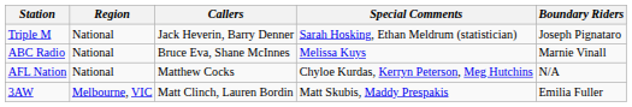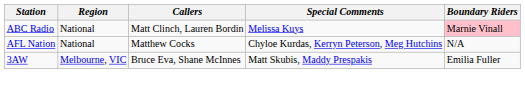 <table class="wikitable">
 <tr>
 <th><em>Station</em></th>
 <th><em>Region</em></th>
 <th><em>Callers</em></th>
 <th><em>Special Comments</em></th>
 <th><em>Boundary Riders</em></th>
 </tr>
 <tr>
-<td><a href='#'>Triple M</a></td>
-<td>National</td>
-<td>Jack Heverin, Barry Denner</td>
-<td><a href='#'>Sarah Hosking</a>, Ethan Meldrum (statistician)</td>
-<td>Joseph Pignataro</td>
-</tr>
-<tr>
 <td><a href='#'>ABC Radio</a></td>
 <td>National</td>
-<td>Bruce Eva, Shane McInnes</td>
+<td>Matt Clinch, Lauren Bordin</td>
 <td><a href='#'>Melissa Kuys</a></td>
-<td>Marnie Vinall</td>
+<td style="background: pink;">Marnie Vinall</td>
 </tr>
 <tr>
 <td><a href='#'>AFL Nation</a></td>
 <td>National</td>
 <td>Matthew Cocks</td>
 <td>Chyloe Kurdas, <a href='#'>Kerryn Peterson</a>, <a href='#'>Meg Hutchins</a></td>
 <td>N/A</td>
 </tr>
 <tr>
 <td><a href='#'>3AW</a></td>
 <td><a href='#'>Melbourne</a>, <a href='#'>VIC</a></td>
-<td>Matt Clinch, Lauren Bordin</td>
+<td>Bruce Eva, Shane McInnes</td>
 <td>Matt Skubis, <a href='#'>Maddy Prespakis</a></td>
 <td>Emilia Fuller</td>
 </tr>
 </table>
